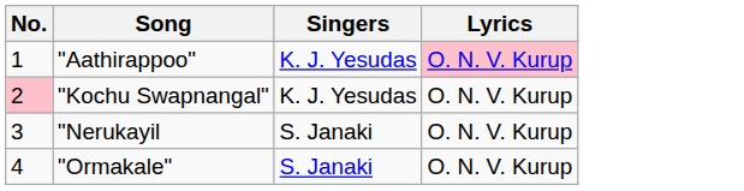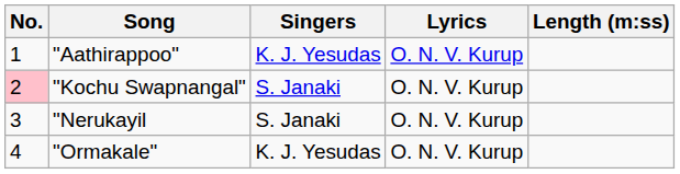 <table class="wikitable" style="font-size:95%;">
 <tr>
 <th>No.</th>
 <th>Song</th>
 <th>Singers</th>
 <th>Lyrics</th>
+<th>Length (m:ss)</th>
 </tr>
 <tr>
 <td>1</td>
 <td>"Aathirappoo"</td>
 <td><a href='#'>K. J. Yesudas</a></td>
-<td style="background: pink;"><a href='#'>O. N. V. Kurup</a></td>
+<td><a href='#'>O. N. V. Kurup</a></td>
+<td></td>
 </tr>
 <tr>
 <td style="background: pink;">2</td>
 <td>"Kochu Swapnangal"</td>
-<td>K. J. Yesudas</td>
+<td><a href='#'>S. Janaki</a></td>
 <td>O. N. V. Kurup</td>
+<td></td>
 </tr>
 <tr>
 <td>3</td>
 <td>"Nerukayil </td>
 <td>S. Janaki</td>
 <td>O. N. V. Kurup</td>
+<td></td>
 </tr>
 <tr>
 <td>4</td>
 <td>"Ormakale"</td>
-<td><a href='#'>S. Janaki</a></td>
+<td>K. J. Yesudas</td>
 <td>O. N. V. Kurup</td>
+<td></td>
 </tr>
 </table>
